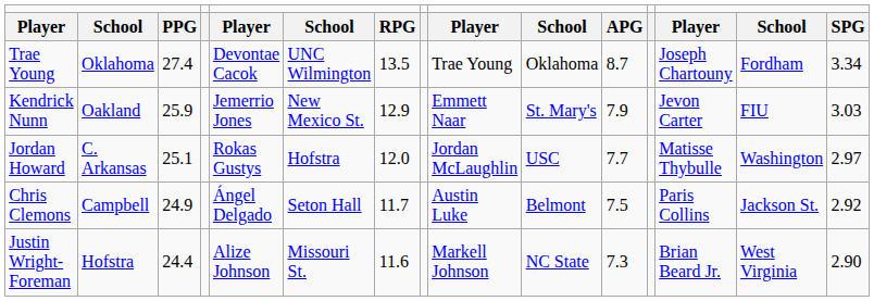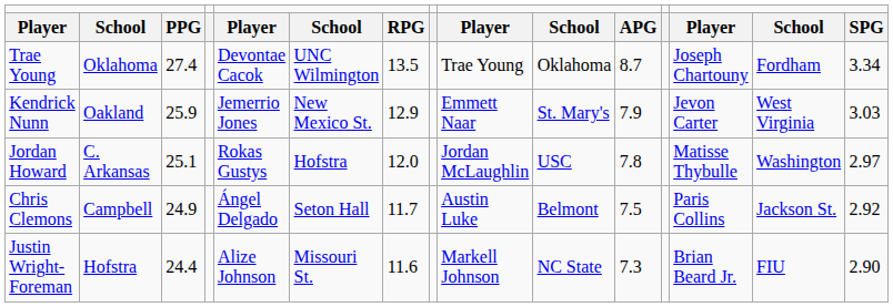 <table class="wikitable" style="text-align: left;">
 <tr>
 <td colspan=3></td>
 <td></td>
 <td colspan=3></td>
 <td></td>
 <td colspan=3></td>
 <td></td>
 <td colspan=3></td>
 </tr>
 <tr>
 <th>Player</th>
 <th>School</th>
 <th>PPG</th>
 <th></th>
 <th>Player</th>
 <th>School</th>
 <th>RPG</th>
 <th></th>
 <th>Player</th>
 <th>School</th>
 <th>APG</th>
 <th></th>
 <th>Player</th>
 <th>School</th>
 <th>SPG</th>
 </tr>
 <tr>
 <td><a href='#'>Trae Young</a></td>
 <td><a href='#'>Oklahoma</a></td>
 <td>27.4</td>
 <td></td>
 <td><a href='#'>Devontae Cacok</a></td>
 <td><a href='#'>UNC Wilmington</a></td>
 <td>13.5</td>
 <td></td>
 <td>Trae Young</td>
 <td>Oklahoma</td>
 <td>8.7</td>
 <td></td>
 <td><a href='#'>Joseph Chartouny</a></td>
 <td><a href='#'>Fordham</a></td>
 <td>3.34</td>
 </tr>
 <tr>
 <td><a href='#'>Kendrick Nunn</a></td>
 <td><a href='#'>Oakland</a></td>
 <td>25.9</td>
 <td></td>
 <td><a href='#'>Jemerrio Jones</a></td>
 <td><a href='#'>New Mexico St.</a></td>
 <td>12.9</td>
 <td></td>
 <td><a href='#'>Emmett Naar</a></td>
 <td><a href='#'>St. Mary's</a></td>
 <td>7.9</td>
 <td></td>
 <td><a href='#'>Jevon Carter</a></td>
-<td><a href='#'>FIU</a></td>
+<td><a href='#'>West Virginia</a></td>
 <td>3.03</td>
 </tr>
 <tr>
 <td><a href='#'>Jordan Howard</a></td>
 <td><a href='#'>C. Arkansas</a></td>
 <td>25.1</td>
 <td></td>
 <td><a href='#'>Rokas Gustys</a></td>
 <td><a href='#'>Hofstra</a></td>
 <td>12.0</td>
 <td></td>
 <td><a href='#'>Jordan McLaughlin</a></td>
 <td><a href='#'>USC</a></td>
-<td>7.7</td>
+<td>7.8</td>
 <td></td>
 <td><a href='#'>Matisse Thybulle</a></td>
 <td><a href='#'>Washington</a></td>
 <td>2.97</td>
 </tr>
 <tr>
 <td><a href='#'>Chris Clemons</a></td>
 <td><a href='#'>Campbell</a></td>
 <td>24.9</td>
 <td></td>
 <td><a href='#'>Ángel Delgado</a></td>
 <td><a href='#'>Seton Hall</a></td>
 <td>11.7</td>
 <td></td>
 <td><a href='#'>Austin Luke</a></td>
 <td><a href='#'>Belmont</a></td>
 <td>7.5</td>
 <td></td>
 <td><a href='#'>Paris Collins</a></td>
 <td><a href='#'>Jackson St.</a></td>
 <td>2.92</td>
 </tr>
 <tr>
 <td><a href='#'>Justin Wright-Foreman</a></td>
 <td><a href='#'>Hofstra</a></td>
 <td>24.4</td>
 <td></td>
 <td><a href='#'>Alize Johnson</a></td>
 <td><a href='#'>Missouri St.</a></td>
 <td>11.6</td>
 <td></td>
 <td><a href='#'>Markell Johnson</a></td>
 <td><a href='#'>NC State</a></td>
 <td>7.3</td>
 <td></td>
 <td><a href='#'>Brian Beard Jr.</a></td>
-<td><a href='#'>West Virginia</a></td>
+<td><a href='#'>FIU</a></td>
 <td>2.90</td>
 </tr>
 </table>
